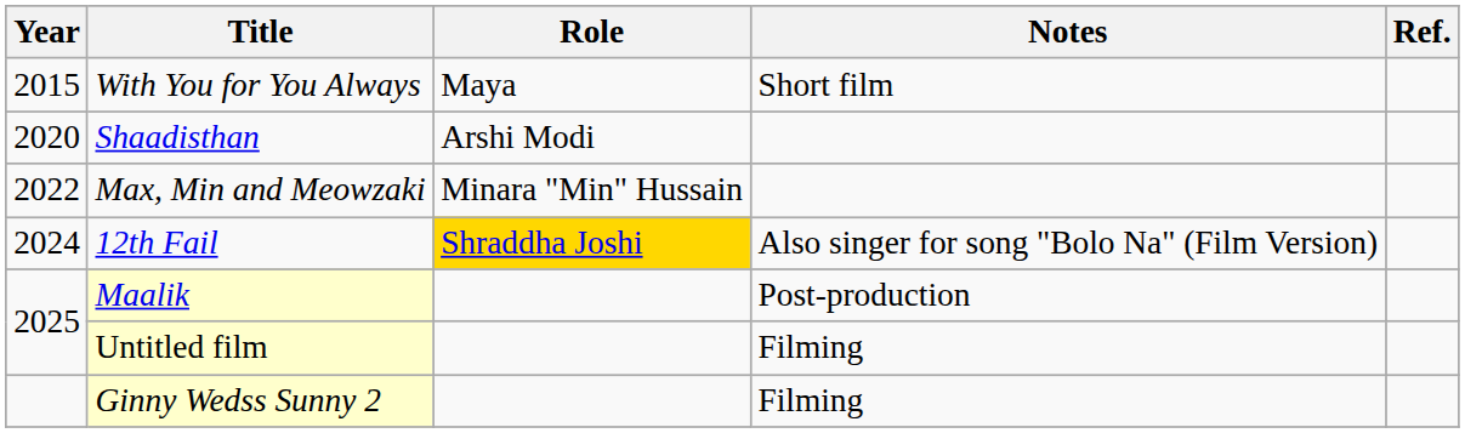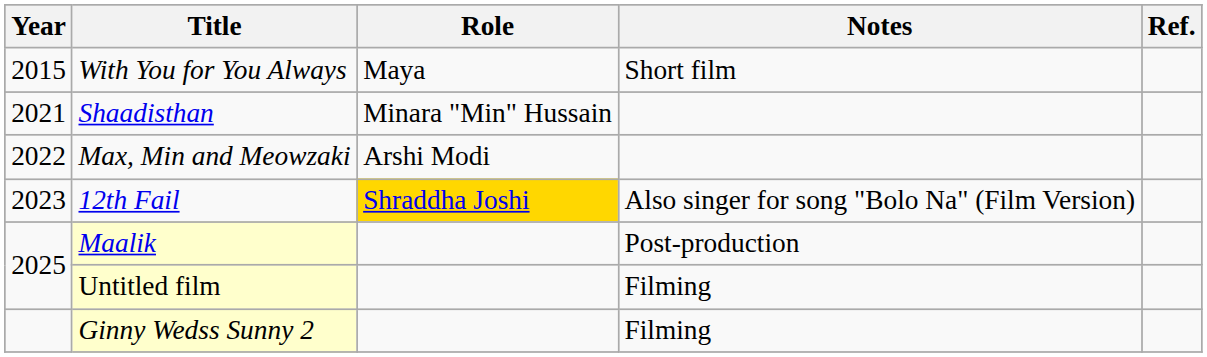 <table class="wikitable sortable">
 <tr>
 <th>Year</th>
 <th>Title</th>
 <th>Role</th>
 <th class="unsortable">Notes</th>
 <th class="unsortable">Ref.</th>
 </tr>
 <tr>
 <td>2015</td>
 <td><em>With You for You Always</em></td>
 <td>Maya</td>
 <td>Short film</td>
 <td></td>
 </tr>
 <tr>
-<td>2020</td>
+<td>2021</td>
 <td><em><a href='#'>Shaadisthan</a></em></td>
-<td>Arshi Modi</td>
+<td>Minara "Min" Hussain</td>
 <td></td>
 <td></td>
 </tr>
 <tr>
 <td>2022</td>
 <td><em>Max, Min and Meowzaki</em></td>
-<td>Minara "Min" Hussain</td>
+<td>Arshi Modi</td>
 <td></td>
 <td></td>
 </tr>
 <tr>
-<td>2024</td>
+<td>2023</td>
 <td><em><a href='#'>12th Fail</a></em></td>
 <td style="background: gold;"><a href='#'>Shraddha Joshi</a></td>
 <td>Also singer for song "Bolo Na" (Film Version)</td>
 <td></td>
 </tr>
 <tr>
 <td rowspan="2">2025</td>
 <td style="background:#ffc;"><em><a href='#'>Maalik</a></em></td>
 <td></td>
 <td>Post-production</td>
 <td></td>
 </tr>
 <tr>
 <td style="background:#ffc;">Untitled film </td>
 <td></td>
 <td>Filming</td>
 <td></td>
 </tr>
 <tr>
 <td></td>
 <td style="background:#ffc;"><em>Ginny Wedss Sunny 2</em> </td>
 <td></td>
 <td>Filming</td>
 <td></td>
 </tr>
 </table>
